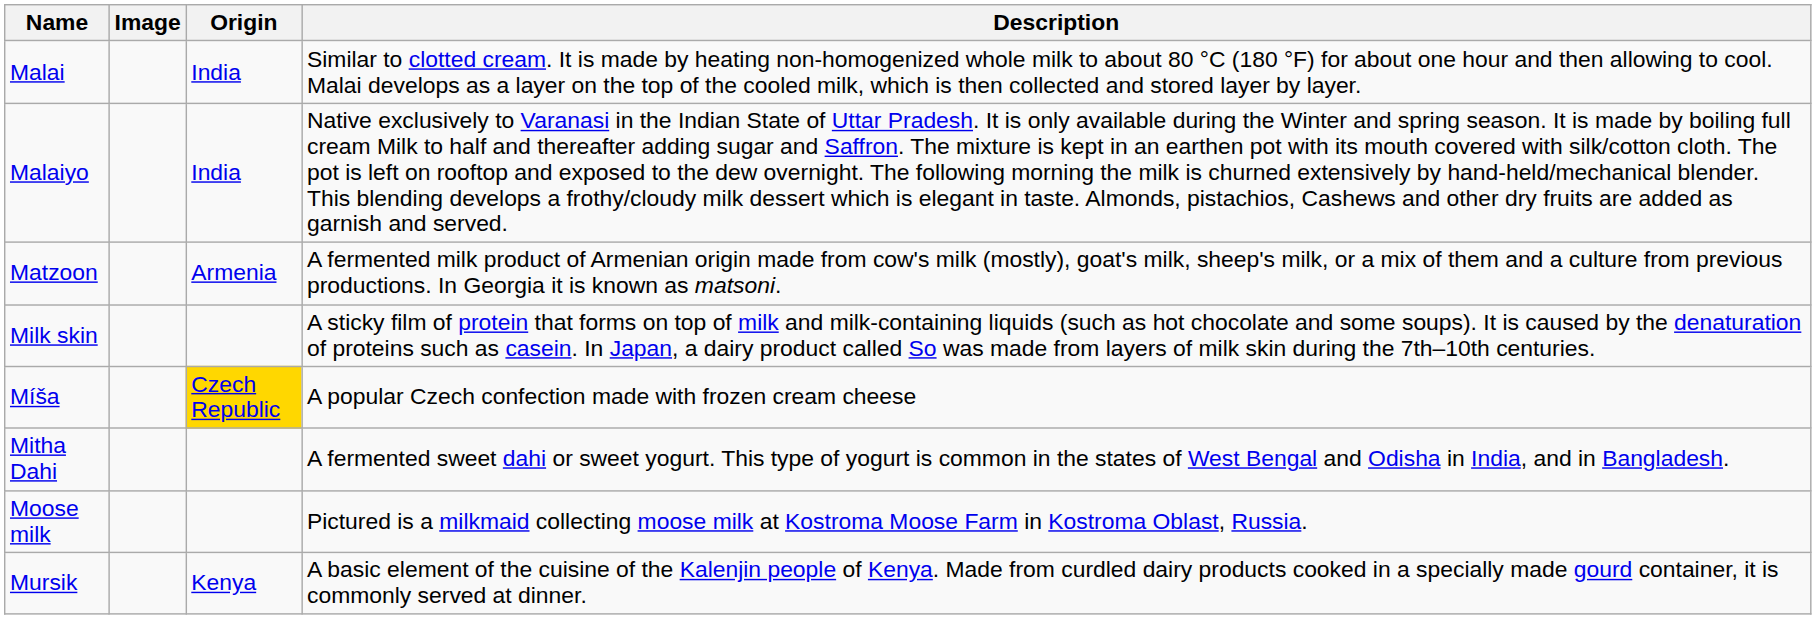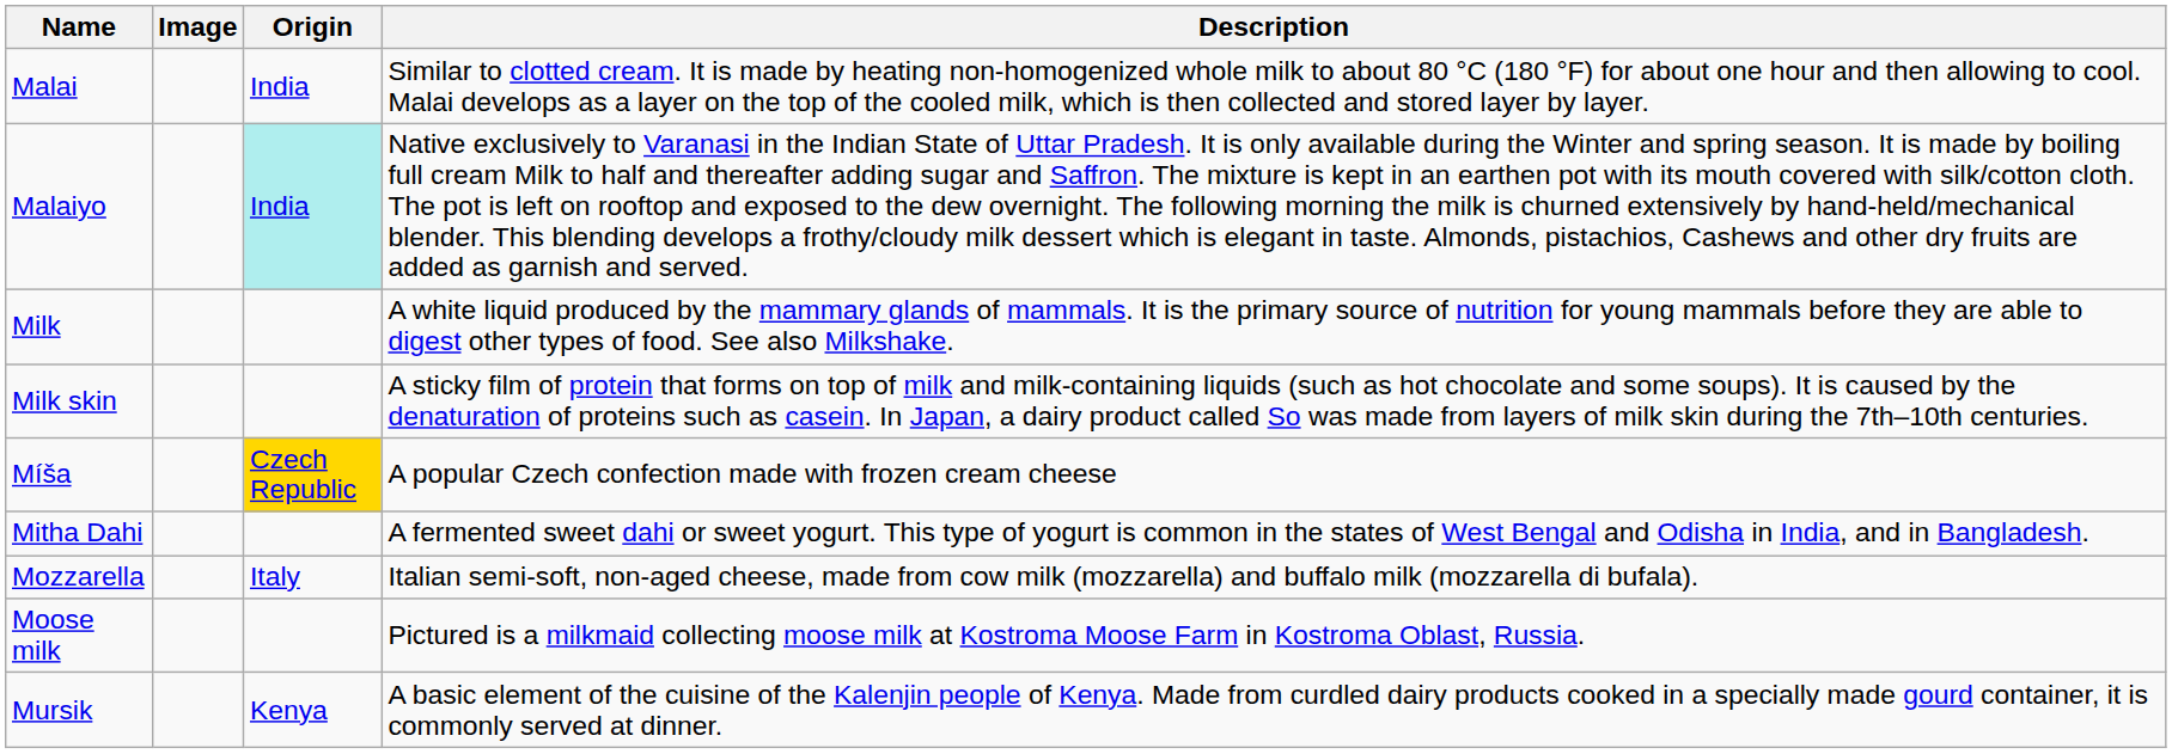 <table class="wikitable sortable" style="width:100%;">
 <tr>
 <th>Name</th>
 <th class="unsortable">Image</th>
 <th>Origin</th>
 <th>Description</th>
 </tr>
 <tr>
 <td><a href='#'>Malai</a></td>
 <td></td>
 <td><a href='#'>India</a></td>
 <td>Similar to <a href='#'>clotted cream</a>. It is made by heating non-homogenized whole milk to about 80 °C (180 °F) for about one hour and then allowing to cool. Malai develops as a layer on the top of the cooled milk, which is then collected and stored layer by layer.</td>
 </tr>
 <tr>
 <td><a href='#'>Malaiyo</a></td>
 <td></td>
-<td><a href='#'>India</a></td>
+<td style="background: paleturquoise;"><a href='#'>India</a></td>
 <td>Native exclusively to <a href='#'>Varanasi</a> in the Indian State of <a href='#'>Uttar Pradesh</a>. It is only available during the Winter and spring season. It is made by boiling full cream Milk to half and thereafter adding sugar and <a href='#'>Saffron</a>. The mixture is kept in an earthen pot with its mouth covered with silk/cotton cloth. The pot is left on rooftop and exposed to the dew overnight. The following morning the milk is churned extensively by hand-held/mechanical blender. This blending develops a frothy/cloudy milk dessert which is elegant in taste. Almonds, pistachios, Cashews and other dry fruits are added as garnish and served.</td>
 </tr>
 <tr>
-<td><a href='#'>Matzoon</a></td>
+<td><a href='#'>Milk</a></td>
 <td></td>
-<td><a href='#'>Armenia</a></td>
-<td>A fermented milk product of Armenian origin made from cow's milk (mostly), goat's milk, sheep's milk, or a mix of them and a culture from previous productions. In Georgia it is known as <em>matsoni</em>.</td>
+<td></td>
+<td>A white liquid produced by the <a href='#'>mammary glands</a> of <a href='#'>mammals</a>. It is the primary source of <a href='#'>nutrition</a> for young mammals before they are able to <a href='#'>digest</a> other types of food. See also <a href='#'>Milkshake</a>.</td>
 </tr>
 <tr>
 <td><a href='#'>Milk skin</a></td>
 <td></td>
 <td></td>
 <td>A sticky film of <a href='#'>protein</a> that forms on top of <a href='#'>milk</a> and milk-containing liquids (such as hot chocolate and some soups). It is caused by the <a href='#'>denaturation</a> of proteins such as <a href='#'>casein</a>. In <a href='#'>Japan</a>, a dairy product called <a href='#'>So</a> was made from layers of milk skin during the 7th–10th centuries.</td>
 </tr>
 <tr>
 <td><a href='#'>Míša</a></td>
 <td></td>
 <td style="background: gold;"><a href='#'>Czech Republic</a></td>
 <td>A popular Czech confection made with frozen cream cheese</td>
 </tr>
 <tr>
 <td><a href='#'>Mitha Dahi</a></td>
 <td></td>
 <td></td>
 <td>A fermented sweet <a href='#'>dahi</a> or sweet yogurt. This type of yogurt is common in the states of <a href='#'>West Bengal</a> and <a href='#'>Odisha</a> in <a href='#'>India</a>, and in <a href='#'>Bangladesh</a>.</td>
 </tr>
 <tr>
+<td><a href='#'>Mozzarella</a></td>
+<td></td>
+<td><a href='#'>Italy</a></td>
+<td>Italian semi-soft, non-aged cheese, made from cow milk (mozzarella) and buffalo milk (mozzarella di bufala).</td>
+</tr>
+<tr>
 <td><a href='#'>Moose milk</a></td>
 <td></td>
 <td></td>
 <td>Pictured is a <a href='#'>milkmaid</a> collecting <a href='#'>moose milk</a> at <a href='#'>Kostroma Moose Farm</a> in <a href='#'>Kostroma Oblast</a>, <a href='#'>Russia</a>.</td>
 </tr>
 <tr>
 <td><a href='#'>Mursik</a></td>
 <td></td>
 <td><a href='#'>Kenya</a></td>
 <td>A basic element of the cuisine of the <a href='#'>Kalenjin people</a> of <a href='#'>Kenya</a>. Made from curdled dairy products cooked in a specially made <a href='#'>gourd</a> container, it is commonly served at dinner.</td>
 </tr>
 </table>
